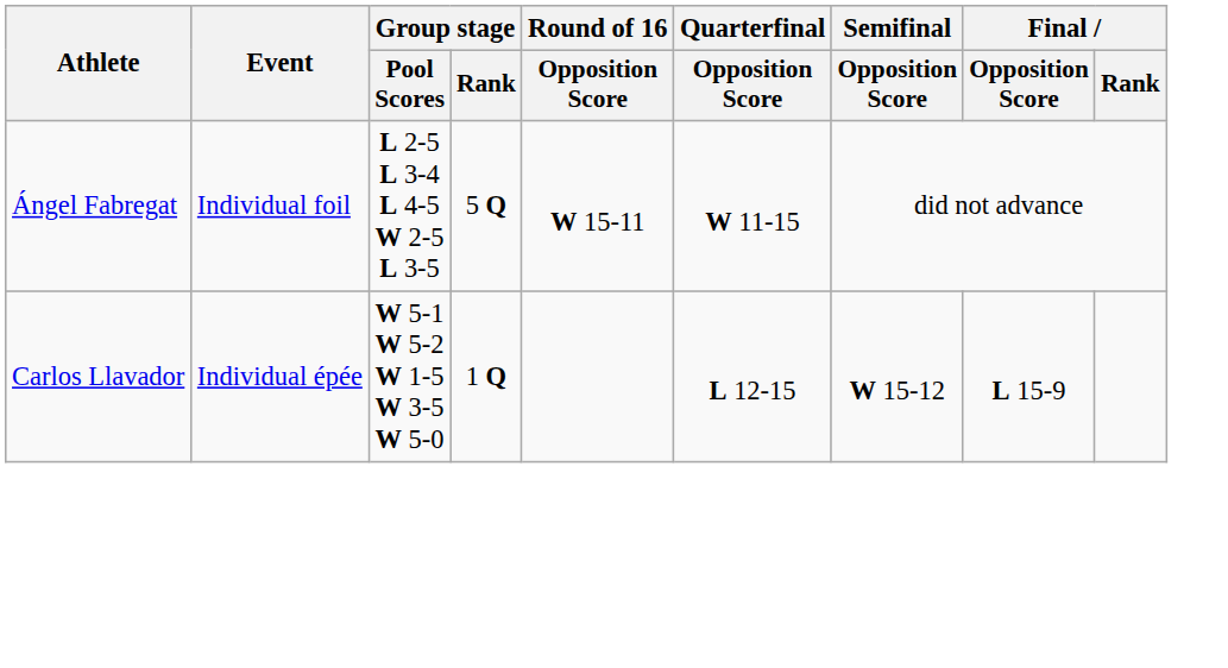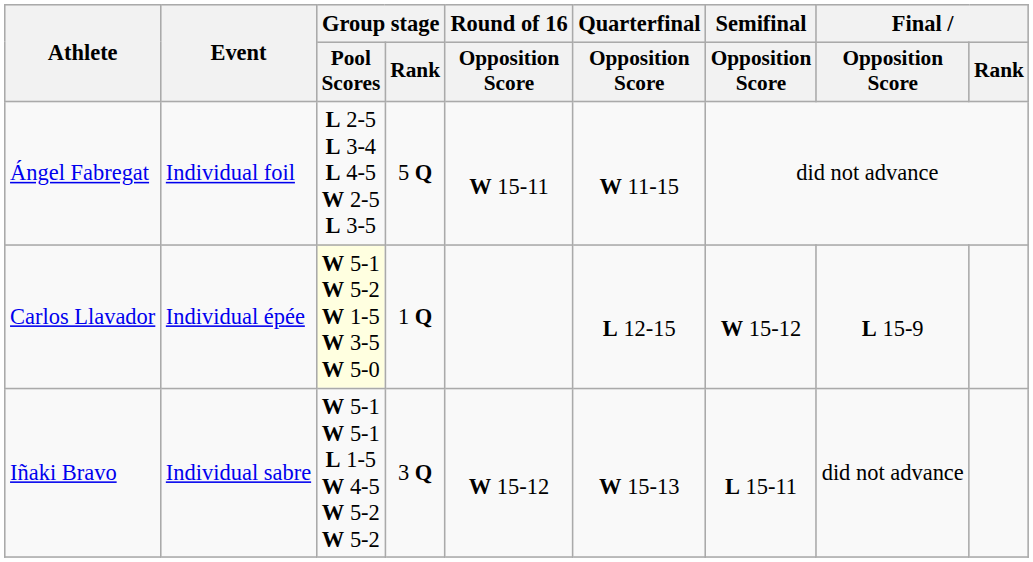 <table class=wikitable style="font-size:90%">
 <tr>
 <th rowspan=2>Athlete</th>
 <th rowspan=2>Event</th>
 <th colspan=2>Group stage</th>
 <th>Round of 16</th>
 <th>Quarterfinal</th>
 <th>Semifinal</th>
 <th colspan=2>Final / </th>
 </tr>
 <tr style="font-size:95%">
 <th>Pool<br>Scores</th>
 <th>Rank</th>
 <th>Opposition<br>Score</th>
 <th>Opposition<br>Score</th>
 <th>Opposition<br>Score</th>
 <th>Opposition<br>Score</th>
 <th>Rank</th>
 </tr>
 <tr align=center>
 <td align=left><a href='#'>Ángel Fabregat</a></td>
 <td align=left><a href='#'>Individual foil</a></td>
 <td> <strong>L</strong> 2-5<br> <strong>L</strong> 3-4<br> <strong>L</strong> 4-5<br> <strong>W</strong> 2-5<br> <strong>L</strong> 3-5<br></td>
 <td>5 <strong>Q</strong></td>
 <td><br><strong>W</strong> 15-11</td>
 <td> <br><strong>W</strong> 11-15</td>
 <td colspan=3>did not advance</td>
 </tr>
 <tr align=center>
 <td align=left><a href='#'>Carlos Llavador</a></td>
 <td align=left><a href='#'>Individual épée</a></td>
-<td> <strong>W</strong> 5-1<br> <strong>W</strong> 5-2<br> <strong>W</strong> 1-5<br> <strong>W</strong> 3-5<br> <strong>W</strong> 5-0</td>
+<td style="background: lightyellow;"> <strong>W</strong> 5-1<br> <strong>W</strong> 5-2<br> <strong>W</strong> 1-5<br> <strong>W</strong> 3-5<br> <strong>W</strong> 5-0</td>
 <td>1 <strong>Q</strong></td>
 <td></td>
 <td><br><strong>L</strong> 12-15</td>
 <td> <br><strong>W</strong> 15-12</td>
 <td> <br><strong>L</strong> 15-9</td>
 <td></td>
 </tr>
+<tr align=center>
+<td align=left><a href='#'>Iñaki Bravo</a></td>
+<td align=left><a href='#'>Individual sabre</a></td>
+<td> <strong>W</strong> 5-1<br> <strong>W</strong> 5-1<br> <strong>L</strong> 1-5<br> <strong>W</strong> 4-5<br> <strong>W</strong> 5-2<br> <strong>W</strong> 5-2</td>
+<td>3 <strong>Q</strong></td>
+<td> <br><strong>W</strong> 15-12</td>
+<td> <br><strong>W</strong> 15-13</td>
+<td> <br><strong>L</strong> 15-11</td>
+<td>did not advance</td>
+<td></td>
+</tr>
 </table>
